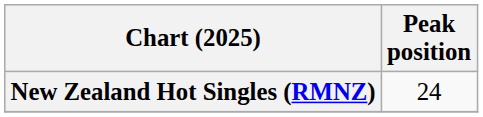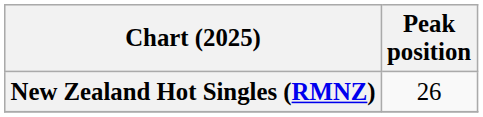 <table class="wikitable sortable plainrowheaders" style="text-align:center">
 <tr>
 <th scope="col">Chart (2025)</th>
 <th scope="col">Peak<br>position</th>
 </tr>
 <tr>
 <th scope="row">New Zealand Hot Singles (<a href='#'>RMNZ</a>)</th>
-<td>24</td>
+<td>26</td>
 </tr>
 <tr>
 </tr>
 </table>
